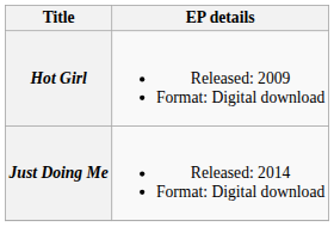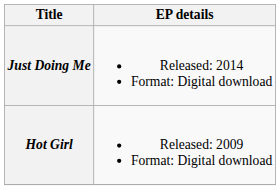 <table class="wikitable plainrowheaders" style="text-align:center;">
 <tr>
 <th scope="col">Title</th>
 <th scope="col">EP details</th>
 </tr>
 <tr>
+<th scope="row"><em>Just Doing Me</em></th>
+<td><br><ul><li>Released: 2014</li><li>Format: Digital download</li></ul></td>
+</tr>
+<tr>
 <th scope="row"><em>Hot Girl</em></th>
 <td><br><ul><li>Released: 2009</li><li>Format: Digital download</li></ul></td>
 </tr>
 <tr>
-<th scope="row"><em>Just Doing Me</em></th>
-<td><br><ul><li>Released: 2014</li><li>Format: Digital download</li></ul></td>
-</tr>
-<tr>
 </tr>
 </table>
